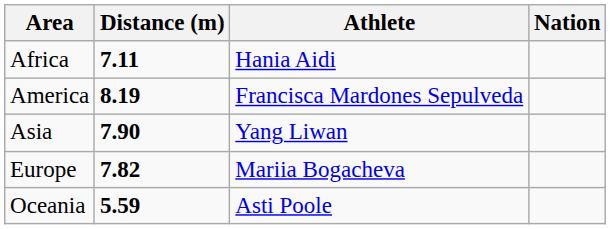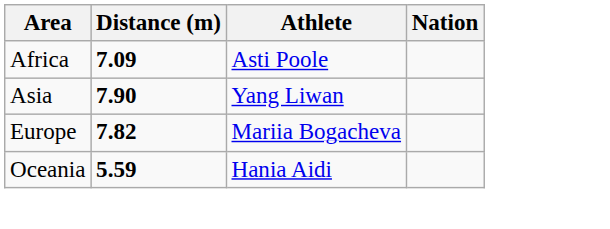 <table class="wikitable">
 <tr>
 <th>Area</th>
 <th>Distance (m)</th>
 <th>Athlete</th>
 <th>Nation</th>
 </tr>
 <tr>
 <td>Africa</td>
-<td><strong>7.11</strong></td>
-<td><a href='#'>Hania Aidi</a></td>
-<td></td>
-</tr>
-<tr>
-<td>America</td>
-<td><strong>8.19</strong> </td>
-<td><a href='#'>Francisca Mardones Sepulveda</a></td>
+<td><strong>7.09</strong></td>
+<td><a href='#'>Asti Poole</a></td>
 <td></td>
 </tr>
 <tr>
 <td>Asia</td>
 <td><strong>7.90</strong></td>
 <td><a href='#'>Yang Liwan</a></td>
 <td></td>
 </tr>
 <tr>
 <td>Europe</td>
 <td><strong>7.82</strong></td>
 <td><a href='#'>Mariia Bogacheva</a></td>
 <td></td>
 </tr>
 <tr>
 <td>Oceania</td>
 <td><strong>5.59</strong></td>
-<td><a href='#'>Asti Poole</a></td>
+<td><a href='#'>Hania Aidi</a></td>
 <td></td>
 </tr>
 </table>
